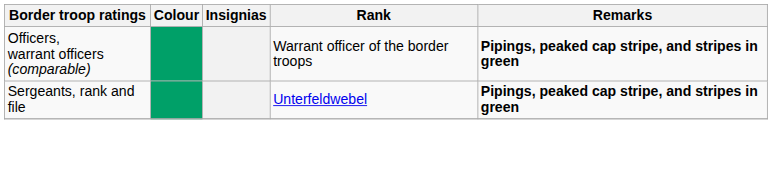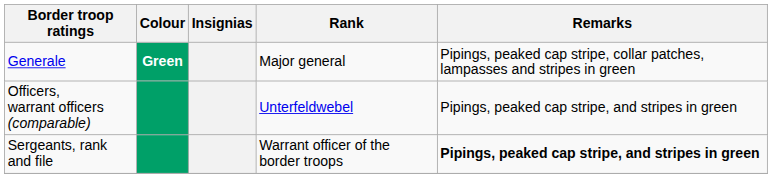 <table class="wikitable">
 <tr>
 <th>Border  troop ratings</th>
 <th>Colour</th>
 <th>Insignias</th>
 <th>Rank</th>
 <th>Remarks</th>
 </tr>
 <tr>
+<td><a href='#'>Generale</a></td>
+<th align="center" style="background:#00a068; color:white;"><strong>Green</strong></th>
+<th align="center"></th>
+<td>Major general</td>
+<td>Pipings, peaked cap stripe, collar patches, lampasses and stripes in green</td>
+</tr>
+<tr>
 <td>Officers, <br> warrant officers <br> <em>(comparable)</em></td>
+<th align="center" style="background:#00a068; color:white;"></th>
+<th align="center"></th>
+<td><a href='#'>Unterfeldwebel</a></td>
+<td>Pipings, peaked cap stripe, and stripes in green</td>
+</tr>
+<tr>
+<td>Sergeants, rank and file</td>
 <th align="center" style="background:#00a068; color:white;"></th>
 <th align="center"></th>
 <td>Warrant officer of the border troops</td>
 <td><strong>Pipings, peaked cap stripe, and stripes in green</strong></td>
 </tr>
 <tr>
-<td>Sergeants, rank and file</td>
-<th align="center" style="background:#00a068; color:white;"></th>
-<th align="center"></th>
-<td><a href='#'>Unterfeldwebel</a></td>
-<td><strong>Pipings, peaked cap stripe, and stripes in green</strong></td>
-</tr>
-<tr>
 </tr>
 </table>
